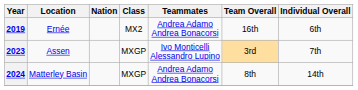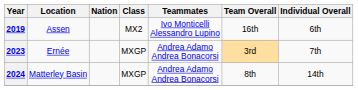 <table class="wikitable" style="font-size: 85%; text-align:center">
 <tr>
 <th>Year</th>
 <th>Location</th>
 <th>Nation</th>
 <th>Class</th>
 <th>Teammates</th>
 <th>Team Overall</th>
 <th>Individual Overall</th>
 </tr>
 <tr>
 <th><a href='#'>2019</a></th>
-<td> <a href='#'>Ernée</a></td>
+<td> <a href='#'>Assen</a></td>
 <td></td>
 <td>MX2</td>
-<td><a href='#'>Andrea Adamo</a><br><a href='#'>Andrea Bonacorsi</a></td>
+<td><a href='#'>Ivo Monticelli</a><br><a href='#'>Alessandro Lupino</a></td>
 <td>16th</td>
 <td>6th</td>
 </tr>
 <tr>
 <th><a href='#'>2023</a></th>
-<td> <a href='#'>Assen</a></td>
+<td> <a href='#'>Ernée</a></td>
 <td></td>
 <td>MXGP</td>
-<td><a href='#'>Ivo Monticelli</a><br><a href='#'>Alessandro Lupino</a></td>
+<td><a href='#'>Andrea Adamo</a><br><a href='#'>Andrea Bonacorsi</a></td>
 <td style="background:#ffdf9f;">3rd</td>
 <td>7th</td>
 </tr>
 <tr>
 <th><a href='#'>2024</a></th>
 <td> <a href='#'>Matterley Basin</a></td>
 <td></td>
 <td>MXGP</td>
 <td><a href='#'>Andrea Adamo</a><br><a href='#'>Andrea Bonacorsi</a></td>
 <td>8th</td>
 <td>14th</td>
 </tr>
 <tr>
 </tr>
 </table>
